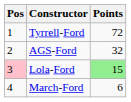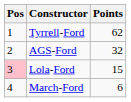 <table class="wikitable" style="font-size: 95%;">
 <tr>
 <th>Pos</th>
 <th>Constructor</th>
 <th>Points</th>
 </tr>
 <tr>
 <td>1</td>
 <td> <a href='#'>Tyrrell</a>-<a href='#'>Ford</a></td>
-<td align="right">72</td>
+<td align="right">62</td>
 </tr>
 <tr>
 <td>2</td>
 <td> <a href='#'>AGS</a>-<a href='#'>Ford</a></td>
 <td align="right">32</td>
 </tr>
 <tr>
 <td style="background: pink;">3</td>
 <td> <a href='#'>Lola</a>-<a href='#'>Ford</a></td>
-<td align="right" style="background: lightgreen;">15</td>
+<td align="right">15</td>
 </tr>
 <tr>
 <td>4</td>
 <td> <a href='#'>March</a>-<a href='#'>Ford</a></td>
 <td align="right">6</td>
 </tr>
 </table>
